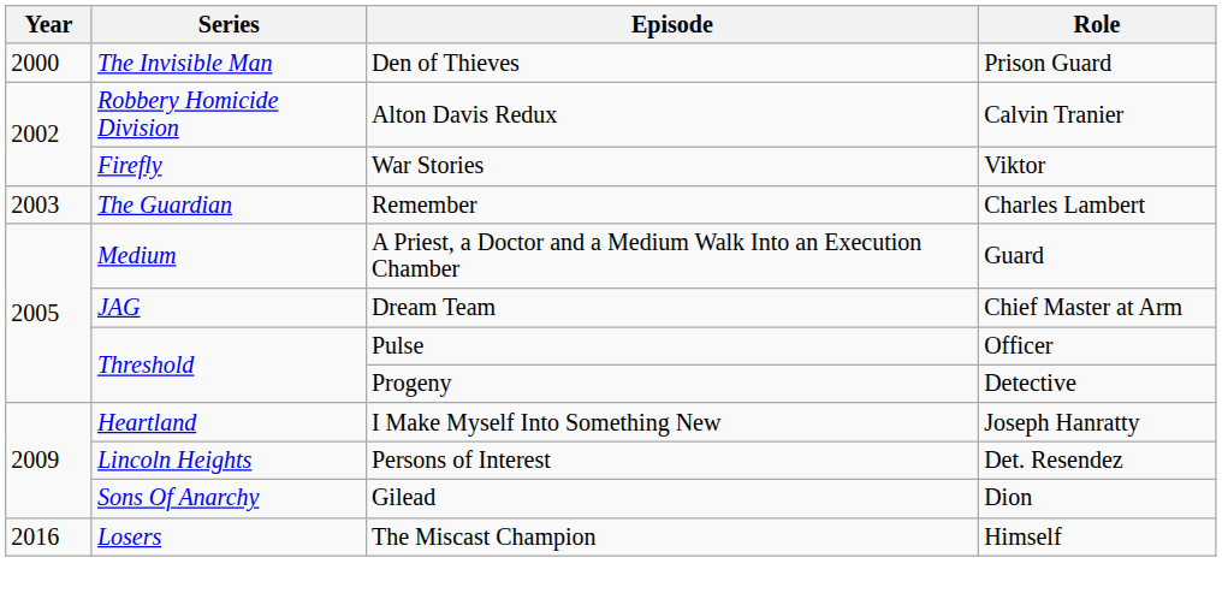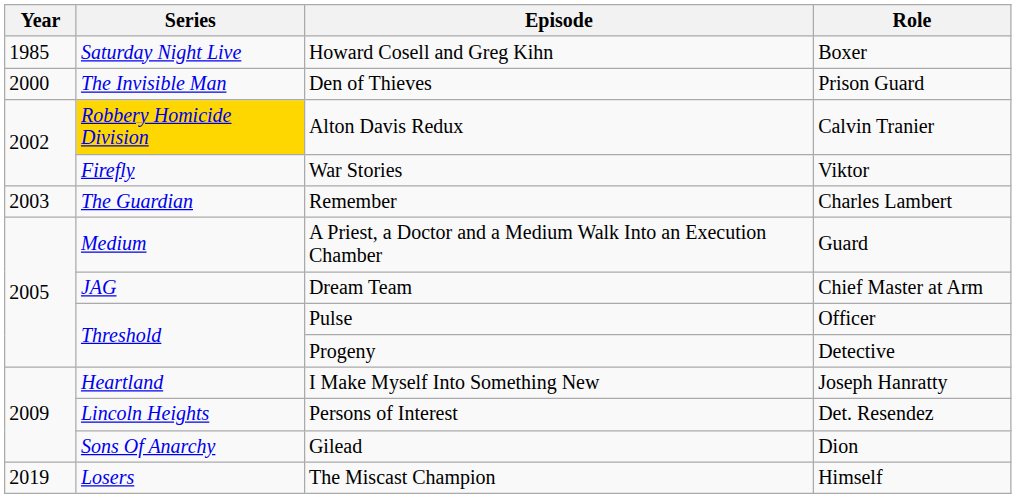 <table class="wikitable" style="text-align: left;">
 <tr>
 <th width="50">Year</th>
 <th width="175">Series</th>
 <th width="400">Episode</th>
 <th width="150">Role</th>
+</tr>
+<tr>
+<td>1985</td>
+<td><em><a href='#'>Saturday Night Live</a></em></td>
+<td>Howard Cosell and Greg Kihn</td>
+<td>Boxer</td>
 </tr>
 <tr>
 <td>2000</td>
 <td><em><a href='#'>The Invisible Man</a></em></td>
 <td>Den of Thieves</td>
 <td>Prison Guard</td>
 </tr>
 <tr>
 <td rowspan="2">2002</td>
-<td><em><a href='#'>Robbery Homicide Division</a></em></td>
+<td style="background: gold;"><em><a href='#'>Robbery Homicide Division</a></em></td>
 <td>Alton Davis Redux</td>
 <td>Calvin Tranier</td>
 </tr>
 <tr>
 <td><em><a href='#'>Firefly</a></em></td>
 <td>War Stories</td>
 <td>Viktor</td>
 </tr>
 <tr>
 <td>2003</td>
 <td><em><a href='#'>The Guardian</a></em></td>
 <td>Remember</td>
 <td>Charles Lambert</td>
 </tr>
 <tr>
 <td rowspan="4">2005</td>
 <td><em><a href='#'>Medium</a></em></td>
 <td>A Priest, a Doctor and a Medium Walk Into an Execution Chamber</td>
 <td>Guard</td>
 </tr>
 <tr>
 <td><em><a href='#'>JAG</a></em></td>
 <td>Dream Team</td>
 <td>Chief Master at Arm</td>
 </tr>
 <tr>
 <td rowspan="2"><em><a href='#'>Threshold</a></em></td>
 <td>Pulse</td>
 <td>Officer</td>
 </tr>
 <tr>
 <td>Progeny</td>
 <td>Detective</td>
 </tr>
 <tr>
 <td rowspan="3">2009</td>
 <td><em><a href='#'>Heartland</a></em></td>
 <td>I Make Myself Into Something New</td>
 <td>Joseph Hanratty</td>
 </tr>
 <tr>
 <td><em><a href='#'>Lincoln Heights</a></em></td>
 <td>Persons of Interest</td>
 <td>Det. Resendez</td>
 </tr>
 <tr>
 <td><em><a href='#'>Sons Of Anarchy</a></em></td>
 <td>Gilead</td>
 <td>Dion</td>
 </tr>
 <tr>
-<td>2016</td>
+<td>2019</td>
 <td><em><a href='#'>Losers</a></em></td>
 <td>The Miscast Champion</td>
 <td>Himself</td>
 </tr>
 </table>
